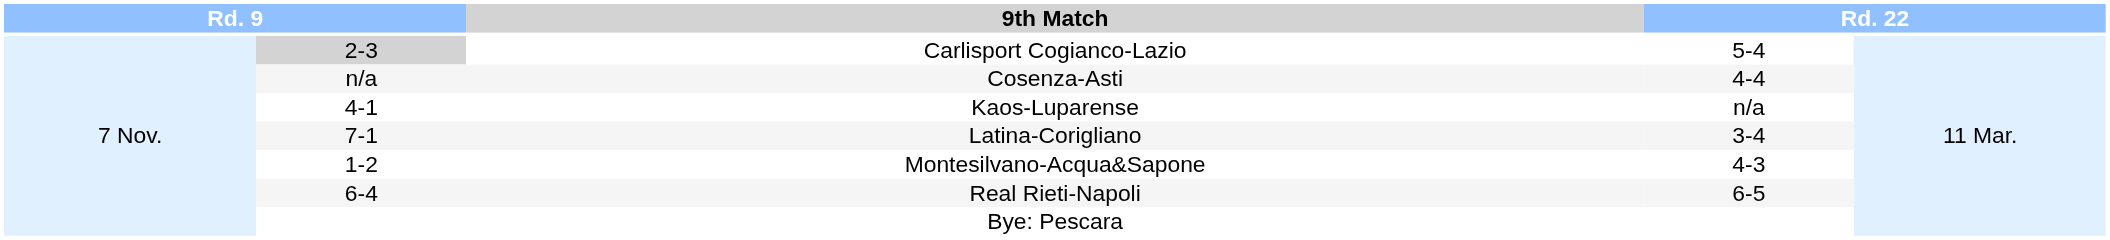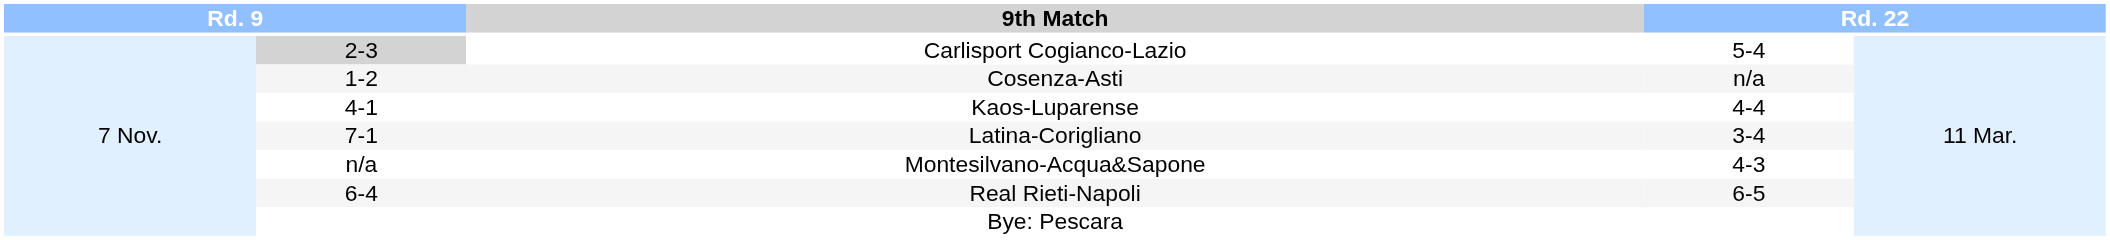 <table border=0 cellspacing=0 cellpadding=1 style="font-size: 85%; text-align: center;" width=99%>
 <tr>
 <td colspan=2 style="background:#90C0FF;color:white;"><strong>Rd. 9</strong></td>
 <td style="background:#D3D3D3"><strong>9th Match</strong></td>
 <td colspan=2 style="background:#90C0FF;color:white;"><strong>Rd. 22 </strong></td>
 </tr>
 <tr align=center>
 <th width=12%></th>
 <th width=10%></th>
 <th width=56%></th>
 <th width=10%></th>
 <th width=12%></th>
 </tr>
 <tr>
 <td style="background:#E0F0FF" rowspan=7>7 Nov.</td>
 <td style="background: lightgrey;">2-3</td>
 <td>Carlisport Cogianco-Lazio</td>
 <td>5-4</td>
 <td rowspan=7 style="background:#E0F0FF">11 Mar.</td>
 </tr>
 <tr style="background:#F5F5F5">
+<td>1-2</td>
+<td>Cosenza-Asti</td>
 <td>n/a</td>
-<td>Cosenza-Asti</td>
-<td>4-4</td>
 </tr>
 <tr style="background:#FFFFFF">
 <td>4-1</td>
 <td>Kaos-Luparense</td>
-<td>n/a</td>
+<td>4-4</td>
 </tr>
 <tr style="background:#F5F5F5">
 <td>7-1</td>
 <td>Latina-Corigliano</td>
 <td>3-4</td>
 </tr>
 <tr style="background:#FFFFFF">
-<td>1-2</td>
+<td>n/a</td>
 <td>Montesilvano-Acqua&Sapone</td>
 <td>4-3</td>
 </tr>
 <tr style="background:#F5F5F5">
 <td>6-4</td>
 <td>Real Rieti-Napoli</td>
 <td>6-5</td>
 </tr>
 <tr style="background:#FFFFFF">
 <td></td>
 <td>Bye: Pescara</td>
 <td></td>
 </tr>
 </table>
